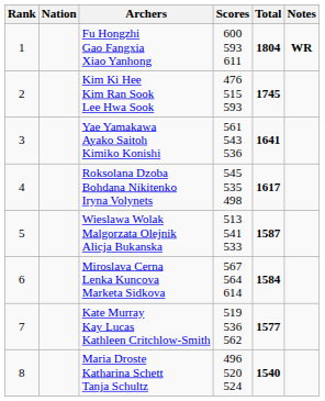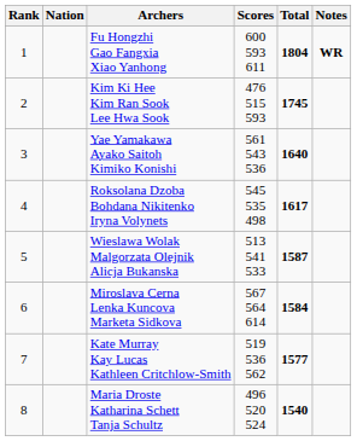 <table class="wikitable" style="text-align:center">
 <tr>
 <th>Rank</th>
 <th>Nation</th>
 <th>Archers</th>
 <th>Scores</th>
 <th>Total</th>
 <th>Notes</th>
 </tr>
 <tr>
 <td>1</td>
 <td align=left></td>
 <td align=left><a href='#'>Fu Hongzhi</a><br><a href='#'>Gao Fangxia</a><br><a href='#'>Xiao Yanhong</a></td>
 <td>600<br>593<br>611</td>
 <td><strong>1804</strong></td>
 <td><strong>WR</strong></td>
 </tr>
 <tr>
 <td>2</td>
 <td align=left></td>
 <td align=left><a href='#'>Kim Ki Hee</a><br><a href='#'>Kim Ran Sook</a><br><a href='#'>Lee Hwa Sook</a></td>
 <td>476<br>515<br>593</td>
 <td><strong>1745</strong></td>
 <td></td>
 </tr>
 <tr>
 <td>3</td>
 <td align=left></td>
 <td align=left><a href='#'>Yae Yamakawa</a><br><a href='#'>Ayako Saitoh</a><br><a href='#'>Kimiko Konishi</a></td>
 <td>561<br>543<br>536</td>
-<td><strong>1641</strong></td>
+<td><strong>1640</strong></td>
 <td></td>
 </tr>
 <tr>
 <td>4</td>
 <td align=left></td>
 <td align=left><a href='#'>Roksolana Dzoba</a><br><a href='#'>Bohdana Nikitenko</a><br><a href='#'>Iryna Volynets</a></td>
 <td>545<br>535<br>498</td>
 <td><strong>1617</strong></td>
 <td></td>
 </tr>
 <tr>
 <td>5</td>
 <td align=left></td>
 <td align=left><a href='#'>Wieslawa Wolak</a><br><a href='#'>Malgorzata Olejnik</a><br><a href='#'>Alicja Bukanska</a></td>
 <td>513<br>541<br>533</td>
 <td><strong>1587</strong></td>
 <td></td>
 </tr>
 <tr>
 <td>6</td>
 <td align=left></td>
 <td align=left><a href='#'>Miroslava Cerna</a><br><a href='#'>Lenka Kuncova</a><br><a href='#'>Marketa Sidkova</a></td>
 <td>567<br>564<br>614</td>
 <td><strong>1584</strong></td>
 <td></td>
 </tr>
 <tr>
 <td>7</td>
 <td align=left></td>
 <td align=left><a href='#'>Kate Murray</a><br><a href='#'>Kay Lucas</a><br><a href='#'>Kathleen Critchlow-Smith</a></td>
 <td>519<br>536<br>562</td>
 <td><strong>1577</strong></td>
 <td></td>
 </tr>
 <tr>
 <td>8</td>
 <td align=left></td>
 <td align=left><a href='#'>Maria Droste</a><br><a href='#'>Katharina Schett</a><br><a href='#'>Tanja Schultz</a></td>
 <td>496<br>520<br>524</td>
 <td><strong>1540</strong></td>
 <td></td>
 </tr>
 </table>
